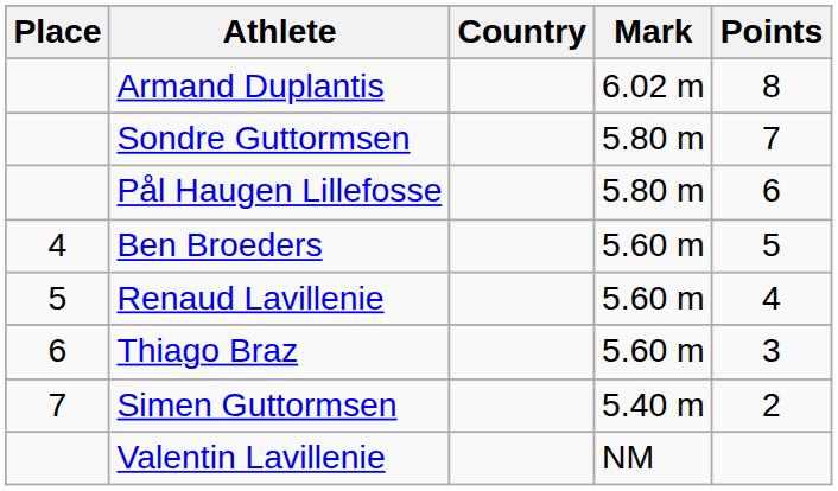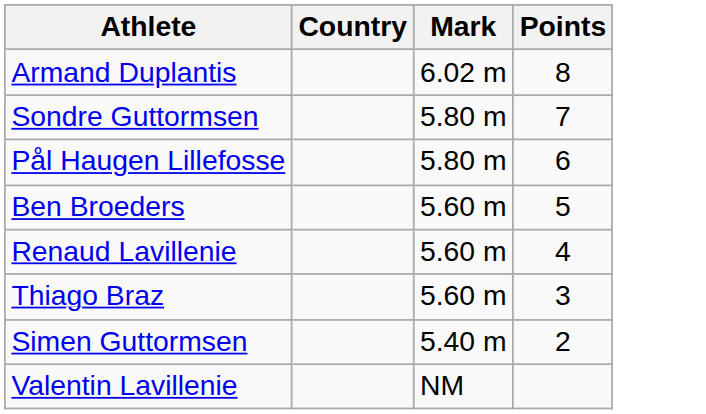 <table class="wikitable">
 <tr>
-<th>Place</th>
 <th>Athlete</th>
 <th>Country</th>
 <th>Mark</th>
 <th>Points</th>
 </tr>
 <tr>
-<td align=center></td>
 <td><a href='#'>Armand Duplantis</a></td>
 <td></td>
 <td>6.02 m</td>
 <td align=center>8</td>
 </tr>
 <tr>
-<td align=center></td>
 <td><a href='#'>Sondre Guttormsen</a></td>
 <td></td>
 <td>5.80 m</td>
 <td align=center>7</td>
 </tr>
 <tr>
-<td align=center></td>
 <td><a href='#'>Pål Haugen Lillefosse</a></td>
 <td></td>
 <td>5.80 m</td>
 <td align=center>6</td>
 </tr>
 <tr>
-<td align=center>4</td>
 <td><a href='#'>Ben Broeders</a></td>
 <td></td>
 <td>5.60 m</td>
 <td align=center>5</td>
 </tr>
 <tr>
-<td align=center>5</td>
 <td><a href='#'>Renaud Lavillenie</a></td>
 <td></td>
 <td>5.60 m</td>
 <td align=center>4</td>
 </tr>
 <tr>
-<td align=center>6</td>
 <td><a href='#'>Thiago Braz</a></td>
 <td></td>
 <td>5.60 m</td>
 <td align=center>3</td>
 </tr>
 <tr>
-<td align=center>7</td>
 <td><a href='#'>Simen Guttormsen</a></td>
 <td></td>
 <td>5.40 m</td>
 <td align=center>2</td>
 </tr>
 <tr>
-<td align=center></td>
 <td><a href='#'>Valentin Lavillenie</a></td>
 <td></td>
 <td>NM</td>
 <td align=center></td>
 </tr>
 </table>
